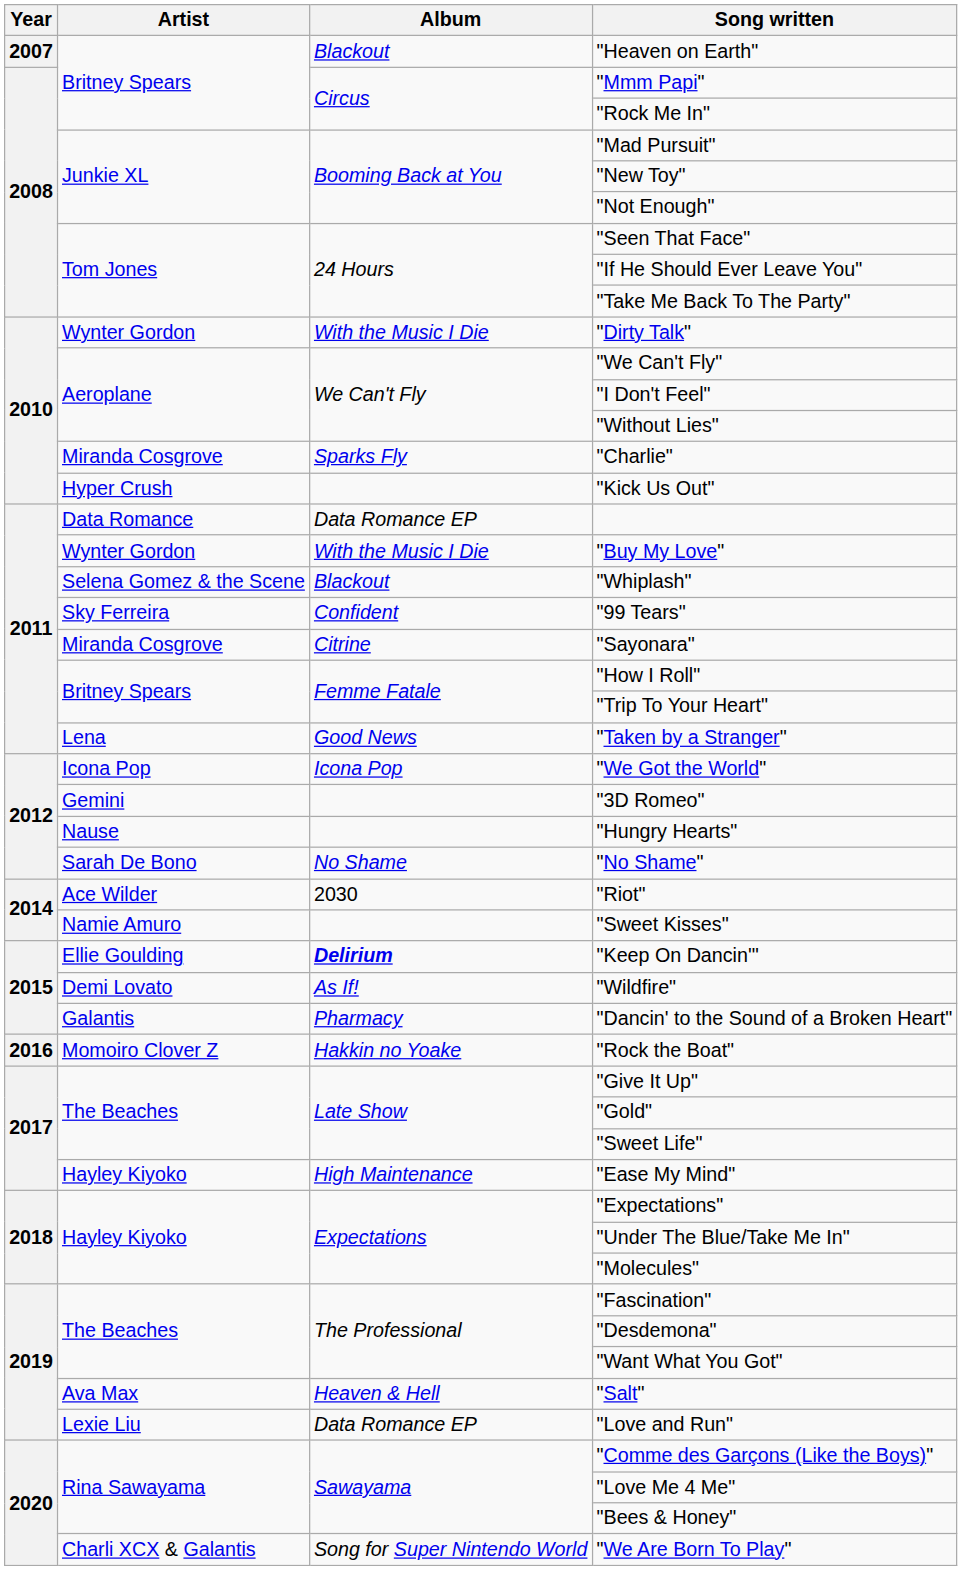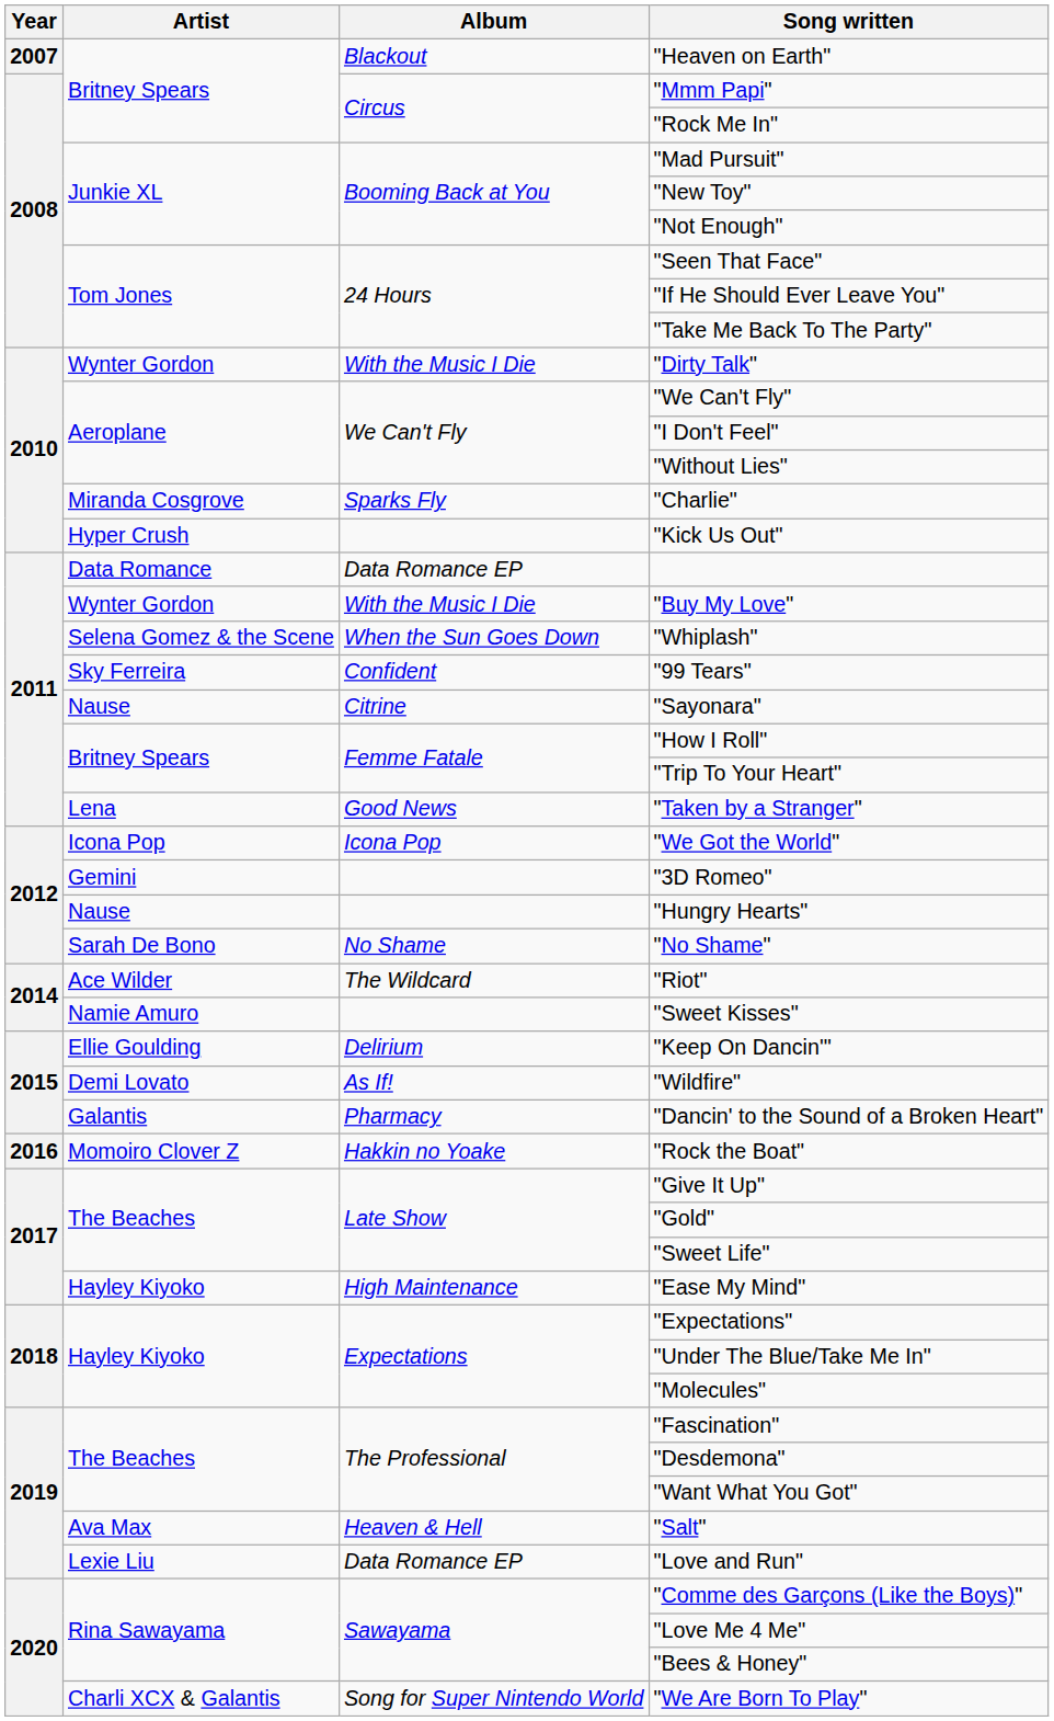 <table class="sortable wikitable">
 <tr>
 <th>Year</th>
 <th>Artist</th>
 <th>Album</th>
 <th>Song written</th>
 </tr>
 <tr>
 <th scope="row">2007</th>
 <td rowspan="3"><a href='#'>Britney Spears</a></td>
 <td><em><a href='#'>Blackout</a></em></td>
 <td>"Heaven on Earth"</td>
 </tr>
 <tr>
 <th scope="row" rowspan="8">2008</th>
 <td rowspan="2"><em><a href='#'>Circus</a></em></td>
 <td>"<a href='#'>Mmm Papi</a>"</td>
 </tr>
 <tr>
 <td>"Rock Me In"</td>
 </tr>
 <tr>
 <td rowspan="3"><a href='#'>Junkie XL</a></td>
 <td rowspan="3"><em><a href='#'>Booming Back at You</a></em></td>
 <td>"Mad Pursuit"</td>
 </tr>
 <tr>
 <td>"New Toy"</td>
 </tr>
 <tr>
 <td>"Not Enough"</td>
 </tr>
 <tr>
 <td rowspan="3"><a href='#'>Tom Jones</a></td>
 <td rowspan="3"><em>24 Hours</em></td>
 <td>"Seen That Face"</td>
 </tr>
 <tr>
 <td>"If He Should Ever Leave You"</td>
 </tr>
 <tr>
 <td>"Take Me Back To The Party"</td>
 </tr>
 <tr>
 <th scope="row" rowspan="6">2010</th>
 <td><a href='#'>Wynter Gordon</a></td>
 <td><em><a href='#'>With the Music I Die</a></em></td>
 <td>"<a href='#'>Dirty Talk</a>"</td>
 </tr>
 <tr>
 <td rowspan="3"><a href='#'>Aeroplane</a></td>
 <td rowspan="3"><em>We Can't Fly</em></td>
 <td>"We Can't Fly"</td>
 </tr>
 <tr>
 <td>"I Don't Feel"</td>
 </tr>
 <tr>
 <td>"Without Lies"</td>
 </tr>
 <tr>
 <td><a href='#'>Miranda Cosgrove</a></td>
 <td><em><a href='#'>Sparks Fly</a></em></td>
 <td>"Charlie"</td>
 </tr>
 <tr>
 <td><a href='#'>Hyper Crush</a></td>
 <td></td>
 <td>"Kick Us Out"</td>
 </tr>
 <tr>
 <th scope="row" rowspan="8">2011</th>
 <td><a href='#'>Data Romance</a></td>
 <td><em>Data Romance EP</em></td>
 <td></td>
 </tr>
 <tr>
 <td><a href='#'>Wynter Gordon</a></td>
 <td><em><a href='#'>With the Music I Die</a></em></td>
 <td>"<a href='#'>Buy My Love</a>"</td>
 </tr>
 <tr>
 <td><a href='#'>Selena Gomez & the Scene</a></td>
-<td><em><a href='#'>Blackout</a></em></td>
+<td><em><a href='#'>When the Sun Goes Down</a></em></td>
 <td>"Whiplash"</td>
 </tr>
 <tr>
 <td><a href='#'>Sky Ferreira</a></td>
 <td><em><a href='#'>Confident</a></em></td>
 <td>"99 Tears"</td>
 </tr>
 <tr>
-<td><a href='#'>Miranda Cosgrove</a></td>
+<td><a href='#'>Nause</a></td>
 <td><em><a href='#'>Citrine</a></em></td>
 <td>"Sayonara"</td>
 </tr>
 <tr>
 <td rowspan="2"><a href='#'>Britney Spears</a></td>
 <td rowspan="2"><em><a href='#'>Femme Fatale</a></em></td>
 <td>"How I Roll"</td>
 </tr>
 <tr>
 <td>"Trip To Your Heart"</td>
 </tr>
 <tr>
 <td><a href='#'>Lena</a></td>
 <td><em><a href='#'>Good News</a></em></td>
 <td>"<a href='#'>Taken by a Stranger</a>"</td>
 </tr>
 <tr>
 <th rowspan="4" scope="row">2012</th>
 <td><a href='#'>Icona Pop</a></td>
 <td><em><a href='#'>Icona Pop</a></em></td>
 <td>"<a href='#'>We Got the World</a>"</td>
 </tr>
 <tr>
 <td><a href='#'>Gemini</a></td>
 <td></td>
 <td>"3D Romeo" </td>
 </tr>
 <tr>
 <td><a href='#'>Nause</a></td>
 <td></td>
 <td>"Hungry Hearts"</td>
 </tr>
 <tr>
 <td><a href='#'>Sarah De Bono</a></td>
 <td><em><a href='#'>No Shame</a></em></td>
 <td>"<a href='#'>No Shame</a>"</td>
 </tr>
 <tr>
 <th rowspan="2" scope="row">2014</th>
 <td><a href='#'>Ace Wilder</a></td>
-<td>2030</td>
+<td><em>The Wildcard</em></td>
 <td>"Riot"</td>
 </tr>
 <tr>
 <td><a href='#'>Namie Amuro</a></td>
 <td></td>
 <td>"Sweet Kisses"</td>
 </tr>
 <tr>
 <th rowspan="3" scope="row">2015</th>
 <td><a href='#'>Ellie Goulding</a></td>
-<td><strong><em><a href='#'>Delirium</a></em></strong></td>
+<td><em><a href='#'>Delirium</a></em></td>
 <td>"Keep On Dancin'"</td>
 </tr>
 <tr>
 <td><a href='#'>Demi Lovato</a></td>
 <td><em><a href='#'>As If!</a></em></td>
 <td>"Wildfire"</td>
 </tr>
 <tr>
 <td><a href='#'>Galantis</a></td>
 <td><em><a href='#'>Pharmacy</a></em></td>
 <td>"Dancin' to the Sound of a Broken Heart"</td>
 </tr>
 <tr>
 <th scope="row">2016</th>
 <td><a href='#'>Momoiro Clover Z</a></td>
 <td><em><a href='#'>Hakkin no Yoake</a></em></td>
 <td>"Rock the Boat"</td>
 </tr>
 <tr>
 <th scope="row" rowspan="4">2017</th>
 <td rowspan="3"><a href='#'>The Beaches</a></td>
 <td rowspan="3"><em><a href='#'>Late Show</a></em></td>
 <td>"Give It Up"</td>
 </tr>
 <tr>
 <td>"Gold"</td>
 </tr>
 <tr>
 <td>"Sweet Life"</td>
 </tr>
 <tr>
 <td><a href='#'>Hayley Kiyoko</a></td>
 <td><em><a href='#'>High Maintenance</a></em></td>
 <td>"Ease My Mind"</td>
 </tr>
 <tr>
 <th scope="row" rowspan="3">2018</th>
 <td rowspan="3"><a href='#'>Hayley Kiyoko</a></td>
 <td rowspan="3"><em><a href='#'>Expectations</a></em></td>
 <td>"Expectations"</td>
 </tr>
 <tr>
 <td>"Under The Blue/Take Me In"</td>
 </tr>
 <tr>
 <td>"Molecules"</td>
 </tr>
 <tr>
 <th rowspan="5" scope="row">2019</th>
 <td rowspan="3"><a href='#'>The Beaches</a></td>
 <td rowspan="3"><em>The Professional</em></td>
 <td>"Fascination"</td>
 </tr>
 <tr>
 <td>"Desdemona"</td>
 </tr>
 <tr>
 <td>"Want What You Got"</td>
 </tr>
 <tr>
 <td><a href='#'>Ava Max</a></td>
 <td rowspan="1"><em><a href='#'>Heaven & Hell</a></em></td>
 <td>"<a href='#'>Salt</a>"</td>
 </tr>
 <tr>
 <td><a href='#'>Lexie Liu</a></td>
 <td><em>Data Romance EP</em></td>
 <td>"Love and Run"</td>
 </tr>
 <tr>
 <th scope="row" rowspan="4">2020</th>
 <td rowspan="3"><a href='#'>Rina Sawayama</a></td>
 <td rowspan="3"><em><a href='#'>Sawayama</a></em></td>
 <td>"<a href='#'>Comme des Garçons (Like the Boys)</a>"</td>
 </tr>
 <tr>
 <td>"Love Me 4 Me"</td>
 </tr>
 <tr>
 <td>"Bees & Honey"</td>
 </tr>
 <tr>
 <td rowspan="3"><a href='#'>Charli XCX</a> & <a href='#'>Galantis</a></td>
 <td rowspan="3"><em>Song for <a href='#'>Super Nintendo World</a></em></td>
 <td>"<a href='#'>We Are Born To Play</a>"</td>
 </tr>
 </table>
